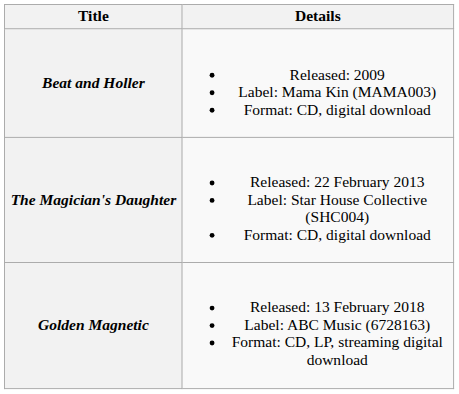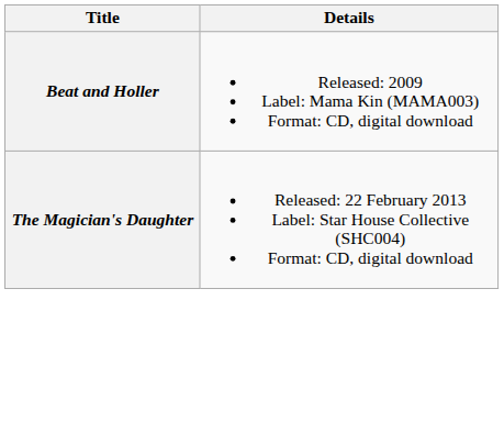 <table class="wikitable plainrowheaders" style="text-align:center;" border="1">
 <tr>
 <th scope="col" style="width:11em;">Title</th>
 <th scope="col" style="width:17em;">Details</th>
 </tr>
 <tr>
 <th scope="row"><em>Beat and Holler</em></th>
 <td><br><ul><li>Released: 2009</li><li>Label: Mama Kin (MAMA003)</li><li>Format: CD, digital download</li></ul></td>
 </tr>
 <tr>
 <th scope="row"><em>The Magician's Daughter</em></th>
 <td><br><ul><li>Released: 22 February 2013</li><li>Label: Star House Collective (SHC004)</li><li>Format: CD, digital download</li></ul></td>
 </tr>
-<tr>
-<th scope="row"><em>Golden Magnetic</em> <br> </th>
-<td><br><ul><li>Released: 13 February 2018</li><li>Label: ABC Music (6728163)</li><li>Format: CD, LP, streaming digital download</li></ul></td>
-</tr>
 </table>
